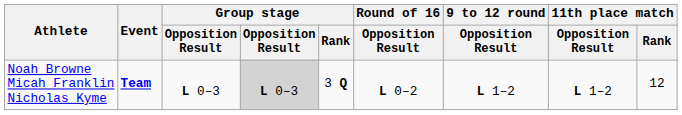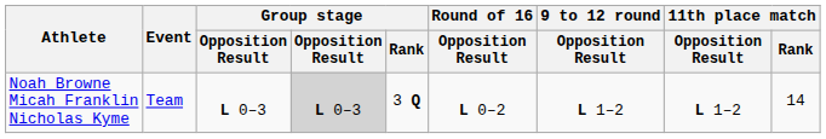 <table class="wikitable" style="font-size:95%">
 <tr>
 <th rowspan=2>Athlete</th>
 <th rowspan=2>Event</th>
 <th colspan=3>Group stage</th>
 <th>Round of 16</th>
 <th>9 to 12 round</th>
 <th colspan=2>11th place match</th>
 </tr>
 <tr style="font-size:95%">
 <th>Opposition<br>Result</th>
 <th>Opposition<br>Result</th>
 <th>Rank</th>
 <th>Opposition<br>Result</th>
 <th>Opposition<br>Result</th>
 <th>Opposition<br>Result</th>
 <th>Rank</th>
 </tr>
 <tr align=center>
 <td align=left><a href='#'>Noah Browne</a><br><a href='#'>Micah Franklin</a><br><a href='#'>Nicholas Kyme</a></td>
-<td align=left><strong><a href='#'>Team</a></strong></td>
+<td align=left><a href='#'>Team</a></td>
 <td><br><strong>L</strong> 0–3</td>
 <td style="background: lightgrey;"><br><strong>L</strong> 0–3</td>
 <td>3 <strong>Q</strong></td>
 <td><br><strong>L</strong> 0–2</td>
 <td><br><strong>L</strong> 1–2</td>
 <td><br><strong>L</strong> 1–2</td>
-<td>12</td>
+<td>14</td>
 </tr>
 </table>
